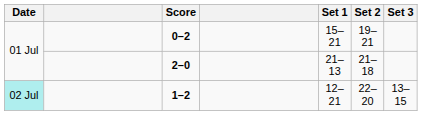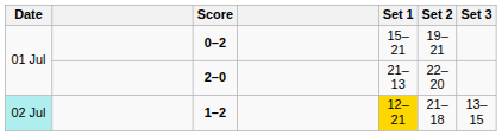 <table class="wikitable" style="text-align: center;">
 <tr>
 <th width="60">Date</th>
 <th align="right" width="270"></th>
 <th width="50">Score</th>
 <th align="left" width="270"></th>
 <th width="50">Set 1</th>
 <th width="50">Set 2</th>
 <th width="50">Set 3</th>
 </tr>
 <tr>
 <td rowspan=2>01 Jul</td>
 <td align=left></td>
 <td align=center><strong>0–2</strong></td>
 <td align=left><strong></strong></td>
 <td>15–21</td>
 <td>19–21</td>
 <td></td>
 </tr>
 <tr>
 <td align=left><strong></strong></td>
 <td align=center><strong>2–0</strong></td>
 <td align=left></td>
 <td>21–13</td>
-<td>21–18</td>
+<td>22–20</td>
 <td></td>
 </tr>
 <tr>
 <td style="background: paleturquoise;">02 Jul</td>
 <td align=left></td>
 <td align=center><strong>1–2</strong></td>
 <td align=left><strong></strong></td>
-<td>12–21</td>
-<td>22–20</td>
+<td style="background: gold;">12–21</td>
+<td>21–18</td>
 <td>13–15</td>
 </tr>
 </table>
